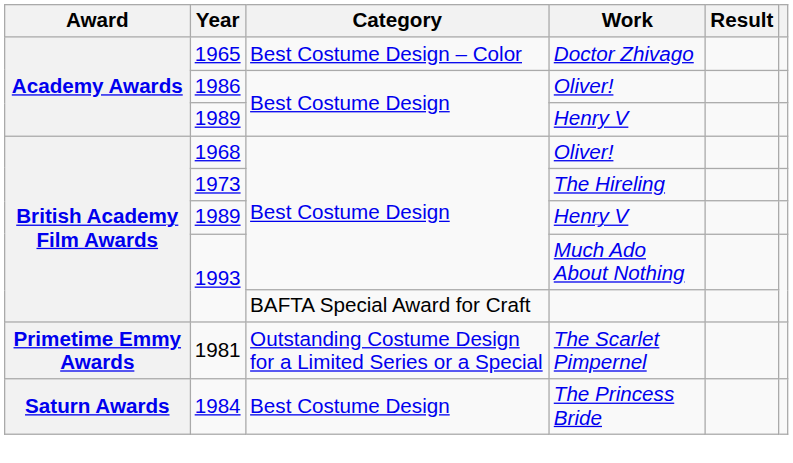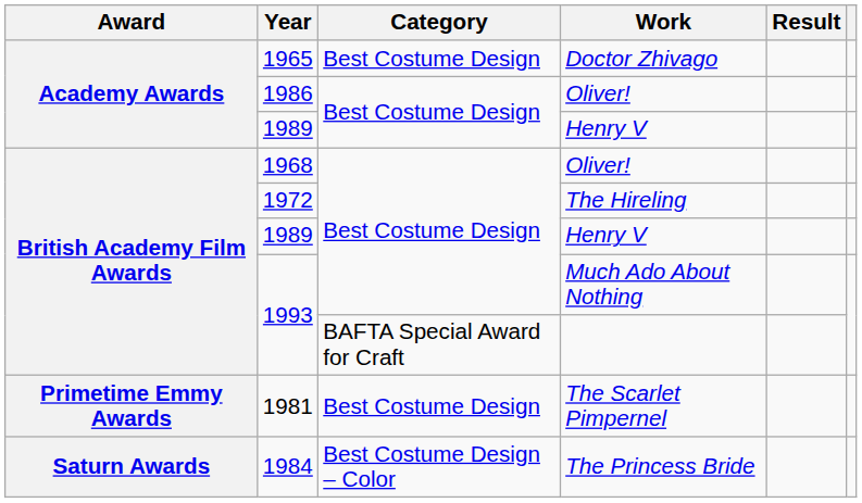 <table class="wikitable">
 <tr>
 <th>Award</th>
 <th>Year</th>
 <th>Category</th>
 <th>Work</th>
 <th>Result</th>
 <th class="unsortable"></th>
 </tr>
 <tr>
 <th rowspan="3" scope="row" style="text-align:center;"><a href='#'>Academy Awards</a></th>
 <td style="text-align:center;"><a href='#'>1965</a></td>
-<td><a href='#'>Best Costume Design – Color</a></td>
+<td><a href='#'>Best Costume Design</a></td>
 <td><em><a href='#'>Doctor Zhivago</a></em></td>
 <td></td>
 <td style="text-align:center;"></td>
 </tr>
 <tr>
 <td style="text-align:center;"><a href='#'>1986</a></td>
 <td rowspan="2"><a href='#'>Best Costume Design</a></td>
 <td><em><a href='#'>Oliver!</a></em></td>
 <td></td>
 <td style="text-align:center;"></td>
 </tr>
 <tr>
 <td style="text-align:center;"><a href='#'>1989</a></td>
 <td><em><a href='#'>Henry V</a></em></td>
 <td></td>
 <td style="text-align:center;"></td>
 </tr>
 <tr>
 <th rowspan="5" scope="row" style="text-align:center;"><a href='#'>British Academy Film Awards</a></th>
 <td style="text-align:center;"><a href='#'>1968</a></td>
 <td rowspan="4"><a href='#'>Best Costume Design</a></td>
 <td><em><a href='#'>Oliver!</a></em></td>
 <td></td>
 <td style="text-align:center;"></td>
 </tr>
 <tr>
-<td style="text-align:center;"><a href='#'>1973</a></td>
+<td style="text-align:center;"><a href='#'>1972</a></td>
 <td><em><a href='#'>The Hireling</a></em></td>
 <td></td>
 <td style="text-align:center;"></td>
 </tr>
 <tr>
 <td style="text-align:center;"><a href='#'>1989</a></td>
 <td><em><a href='#'>Henry V</a></em></td>
 <td></td>
 <td style="text-align:center;"></td>
 </tr>
 <tr>
 <td rowspan="2" style="text-align:center;"><a href='#'>1993</a></td>
 <td><em><a href='#'>Much Ado About Nothing</a></em></td>
 <td></td>
 <td rowspan="2" style="text-align:center;"></td>
 </tr>
 <tr>
 <td>BAFTA Special Award for Craft</td>
 <td></td>
 <td></td>
 </tr>
 <tr>
 <th scope="row" style="text-align:center;"><a href='#'>Primetime Emmy Awards</a></th>
 <td style="text-align:center;">1981</td>
-<td><a href='#'>Outstanding Costume Design for a Limited Series or a Special</a></td>
+<td><a href='#'>Best Costume Design</a></td>
 <td><em><a href='#'>The Scarlet Pimpernel</a></em></td>
 <td></td>
 <td style="text-align:center;"></td>
 </tr>
 <tr>
 <th scope="row" style="text-align:center;"><a href='#'>Saturn Awards</a></th>
 <td style="text-align:center;"><a href='#'>1984</a></td>
-<td><a href='#'>Best Costume Design</a></td>
+<td><a href='#'>Best Costume Design – Color</a></td>
 <td><em><a href='#'>The Princess Bride</a></em></td>
 <td></td>
 <td style="text-align:center;"></td>
 </tr>
 </table>
